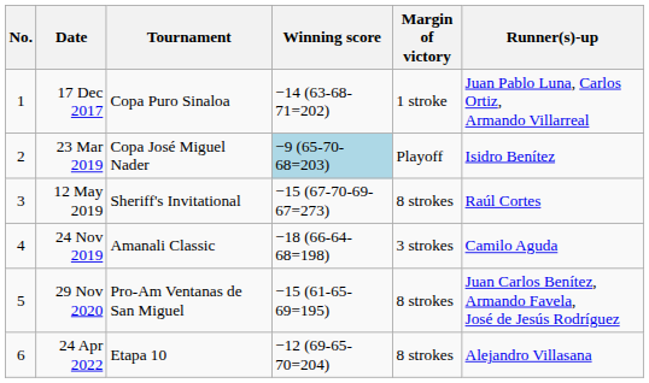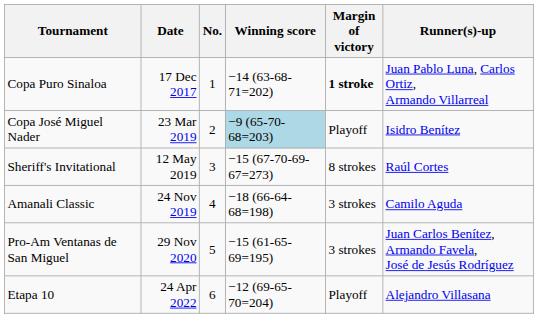 <table class="wikitable" style="font-size:95%;">
 <tr>
+<th>Tournament</th>
+<th>Date</th>
 <th>No.</th>
-<th>Date</th>
-<th>Tournament</th>
 <th>Winning score</th>
 <th>Margin of<br>victory</th>
 <th>Runner(s)-up</th>
 </tr>
 <tr>
+<td>Copa Puro Sinaloa</td>
+<td align=right>17 Dec <a href='#'>2017</a></td>
 <td align=center>1</td>
-<td align=right>17 Dec <a href='#'>2017</a></td>
-<td>Copa Puro Sinaloa</td>
 <td>−14 (63-68-71=202)</td>
-<td>1 stroke</td>
+<td><strong>1 stroke</strong></td>
 <td> <a href='#'>Juan Pablo Luna</a>,  <a href='#'>Carlos Ortiz</a>,<br> <a href='#'>Armando Villarreal</a></td>
 </tr>
 <tr>
+<td>Copa José Miguel Nader</td>
+<td align=right>23 Mar <a href='#'>2019</a></td>
 <td align=center>2</td>
-<td align=right>23 Mar <a href='#'>2019</a></td>
-<td>Copa José Miguel Nader</td>
 <td style="background: lightblue;">−9 (65-70-68=203)</td>
 <td>Playoff</td>
 <td> <a href='#'>Isidro Benítez</a></td>
 </tr>
 <tr>
+<td>Sheriff's Invitational</td>
+<td align=right>12 May 2019</td>
 <td align=center>3</td>
-<td align=right>12 May 2019</td>
-<td>Sheriff's Invitational</td>
 <td>−15 (67-70-69-67=273)</td>
 <td>8 strokes</td>
 <td> <a href='#'>Raúl Cortes</a></td>
 </tr>
 <tr>
+<td>Amanali Classic</td>
+<td align=right>24 Nov <a href='#'>2019</a></td>
 <td align=center>4</td>
-<td align=right>24 Nov <a href='#'>2019</a></td>
-<td>Amanali Classic</td>
 <td>−18 (66-64-68=198)</td>
 <td>3 strokes</td>
 <td> <a href='#'>Camilo Aguda</a></td>
 </tr>
 <tr>
+<td>Pro-Am Ventanas de San Miguel</td>
+<td align=right>29 Nov <a href='#'>2020</a></td>
 <td align=center>5</td>
-<td align=right>29 Nov <a href='#'>2020</a></td>
-<td>Pro-Am Ventanas de San Miguel</td>
 <td>−15 (61-65-69=195)</td>
-<td>8 strokes</td>
+<td>3 strokes</td>
 <td> <a href='#'>Juan Carlos Benítez</a>,  <a href='#'>Armando Favela</a>,<br> <a href='#'>José de Jesús Rodríguez</a></td>
 </tr>
 <tr>
+<td>Etapa 10</td>
+<td align=right>24 Apr <a href='#'>2022</a></td>
 <td align=center>6</td>
-<td align=right>24 Apr <a href='#'>2022</a></td>
-<td>Etapa 10</td>
 <td>−12 (69-65-70=204)</td>
-<td>8 strokes</td>
+<td>Playoff</td>
 <td> <a href='#'>Alejandro Villasana</a></td>
 </tr>
 </table>
